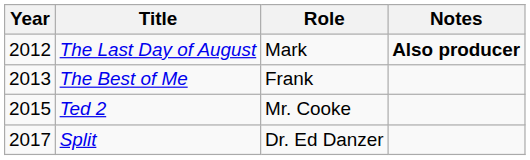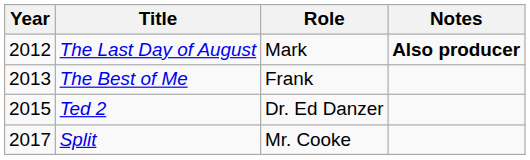 <table class="wikitable sortable">
 <tr>
 <th>Year</th>
 <th>Title</th>
 <th>Role</th>
 <th class="unsortable">Notes</th>
 </tr>
 <tr>
 <td>2012</td>
 <td><em><a href='#'>The Last Day of August</a></em></td>
 <td>Mark</td>
 <td><strong>Also producer</strong></td>
 </tr>
 <tr>
 <td>2013</td>
 <td><em><a href='#'>The Best of Me</a></em></td>
 <td>Frank</td>
 <td></td>
 </tr>
 <tr>
 <td>2015</td>
 <td><em><a href='#'>Ted 2</a></em></td>
-<td>Mr. Cooke</td>
+<td>Dr. Ed Danzer</td>
 <td></td>
 </tr>
 <tr>
 <td>2017</td>
 <td><em><a href='#'>Split</a></em></td>
-<td>Dr. Ed Danzer</td>
+<td>Mr. Cooke</td>
 <td></td>
 </tr>
 </table>
